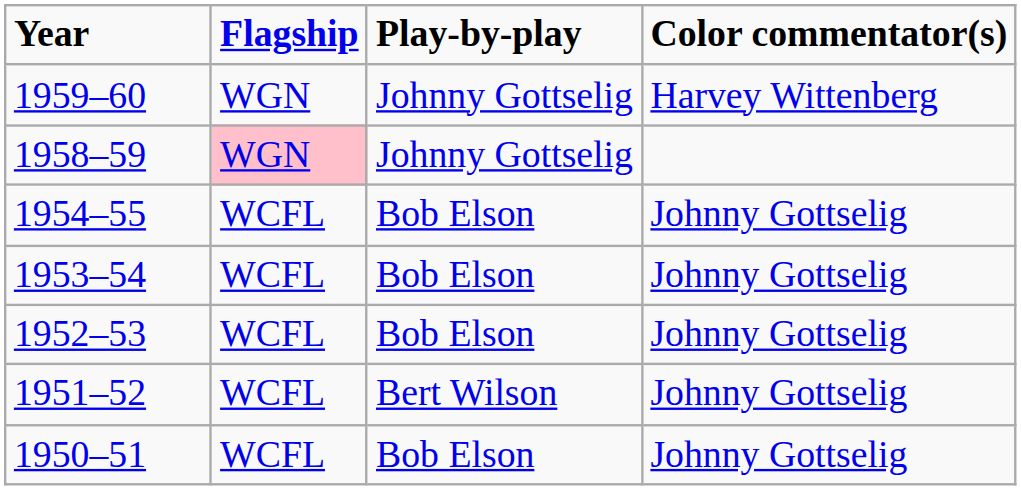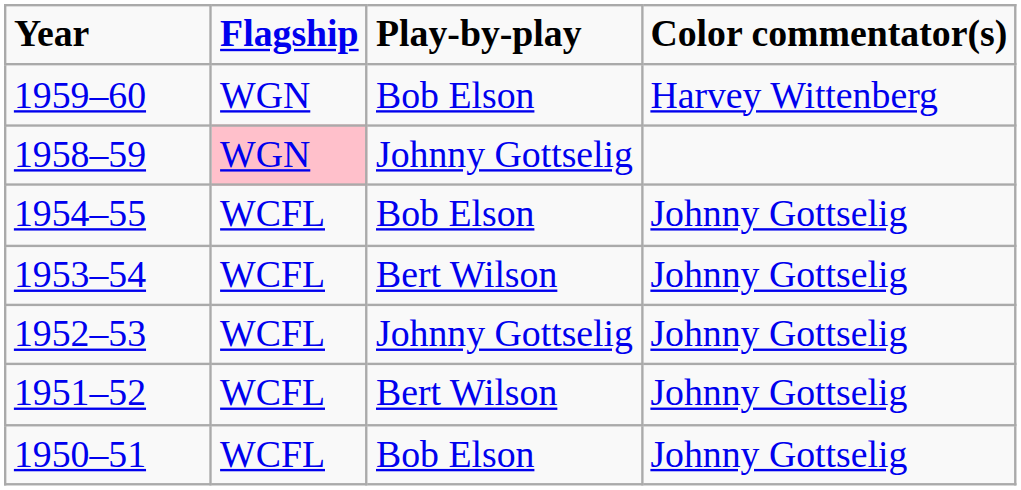 <table class="wikitable">
 <tr>
 <td width="80"><strong>Year</strong></td>
 <td><strong><a href='#'>Flagship</a></strong></td>
 <td><strong>Play-by-play</strong></td>
 <td><strong>Color commentator(s)</strong></td>
 </tr>
 <tr>
 <td><a href='#'>1959–60</a></td>
 <td><a href='#'>WGN</a></td>
-<td><a href='#'>Johnny Gottselig</a></td>
+<td><a href='#'>Bob Elson</a></td>
 <td><a href='#'>Harvey Wittenberg</a></td>
 </tr>
 <tr>
 <td><a href='#'>1958–59</a></td>
 <td style="background: pink;"><a href='#'>WGN</a></td>
 <td><a href='#'>Johnny Gottselig</a></td>
 </tr>
 <tr>
 <td><a href='#'>1954–55</a></td>
 <td><a href='#'>WCFL</a></td>
 <td><a href='#'>Bob Elson</a></td>
 <td><a href='#'>Johnny Gottselig</a></td>
 </tr>
 <tr>
 <td><a href='#'>1953–54</a></td>
 <td><a href='#'>WCFL</a></td>
-<td><a href='#'>Bob Elson</a></td>
+<td><a href='#'>Bert Wilson</a></td>
 <td><a href='#'>Johnny Gottselig</a></td>
 </tr>
 <tr>
 <td><a href='#'>1952–53</a></td>
 <td><a href='#'>WCFL</a></td>
-<td><a href='#'>Bob Elson</a></td>
+<td><a href='#'>Johnny Gottselig</a></td>
 <td><a href='#'>Johnny Gottselig</a></td>
 </tr>
 <tr>
 <td><a href='#'>1951–52</a></td>
 <td><a href='#'>WCFL</a></td>
 <td><a href='#'>Bert Wilson</a></td>
 <td><a href='#'>Johnny Gottselig</a></td>
 </tr>
 <tr>
 <td><a href='#'>1950–51</a></td>
 <td><a href='#'>WCFL</a></td>
 <td><a href='#'>Bob Elson</a></td>
 <td><a href='#'>Johnny Gottselig</a></td>
 </tr>
 </table>
